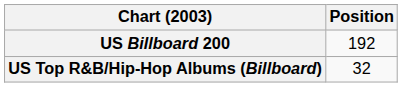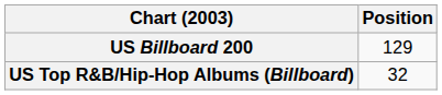 <table class="wikitable sortable plainrowheaders" style="text-align:center">
 <tr>
 <th scope="col">Chart (2003)</th>
 <th scope="col">Position</th>
 </tr>
 <tr>
 <th scope="row">US <em>Billboard</em> 200</th>
-<td>192</td>
+<td>129</td>
 </tr>
 <tr>
 <th scope="row">US Top R&B/Hip-Hop Albums (<em>Billboard</em>)</th>
 <td>32</td>
 </tr>
 </table>
